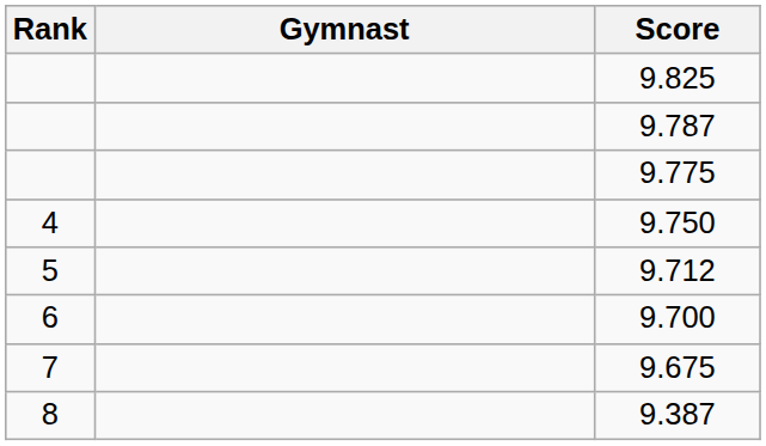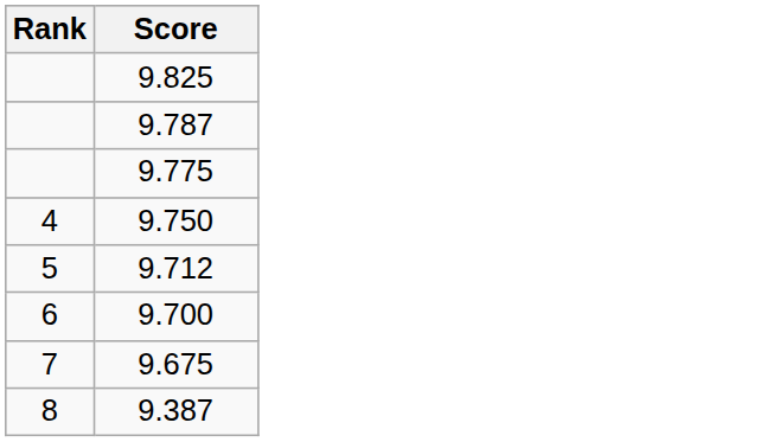 <table class="wikitable" style="text-align:center">
 <tr>
 <th>Rank</th>
-<th style="width:16em">Gymnast</th>
 <th style="width:5em">Score</th>
 </tr>
 <tr>
 <td></td>
-<td align=left></td>
 <td>9.825</td>
 </tr>
 <tr>
 <td></td>
-<td align=left></td>
 <td>9.787</td>
 </tr>
 <tr>
 <td></td>
-<td align=left></td>
 <td>9.775</td>
 </tr>
 <tr>
 <td>4</td>
-<td align=left></td>
 <td>9.750</td>
 </tr>
 <tr>
 <td>5</td>
-<td align=left></td>
 <td>9.712</td>
 </tr>
 <tr>
 <td>6</td>
-<td align=left></td>
 <td>9.700</td>
 </tr>
 <tr>
 <td>7</td>
-<td align=left></td>
 <td>9.675</td>
 </tr>
 <tr>
 <td>8</td>
-<td align=left></td>
 <td>9.387</td>
 </tr>
 </table>
